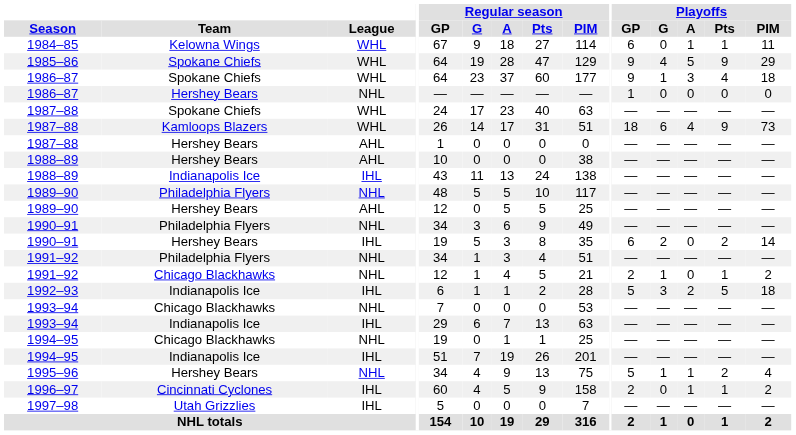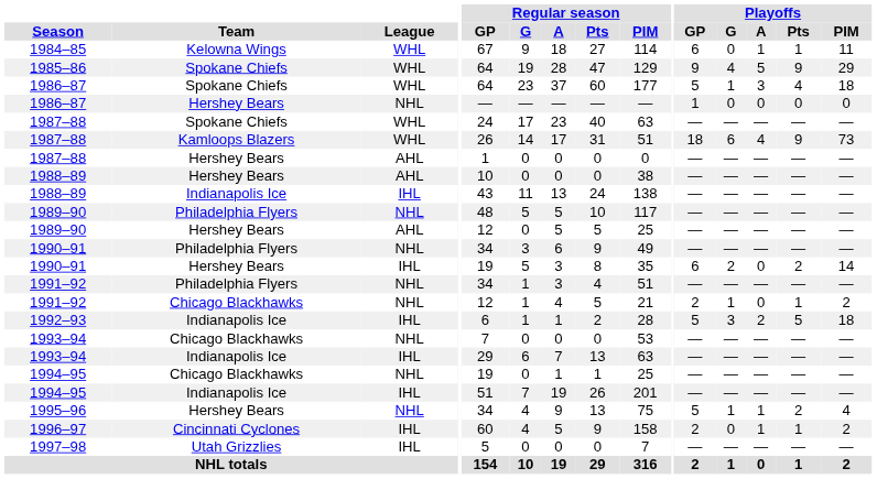 <table border="0" cellpadding="1" cellspacing="0" style="text-align:center; width:60em">
 <tr bgcolor="#e0e0e0">
 <th colspan="3" bgcolor="#ffffff"></th>
 <th rowspan="99" bgcolor="#ffffff"></th>
 <th colspan="5"><a href='#'>Regular season</a></th>
 <th rowspan="99" bgcolor="#ffffff"></th>
 <th colspan="5"><a href='#'>Playoffs</a></th>
 </tr>
 <tr bgcolor="#e0e0e0">
 <th><a href='#'>Season</a></th>
 <th>Team</th>
 <th>League</th>
 <th>GP</th>
 <th><a href='#'>G</a></th>
 <th><a href='#'>A</a></th>
 <th><a href='#'>Pts</a></th>
 <th><a href='#'>PIM</a></th>
 <th>GP</th>
 <th>G</th>
 <th>A</th>
 <th>Pts</th>
 <th>PIM</th>
 </tr>
 <tr>
 <td><a href='#'>1984–85</a></td>
 <td><a href='#'>Kelowna Wings</a></td>
 <td><a href='#'>WHL</a></td>
 <td>67</td>
 <td>9</td>
 <td>18</td>
 <td>27</td>
 <td>114</td>
 <td>6</td>
 <td>0</td>
 <td>1</td>
 <td>1</td>
 <td>11</td>
 </tr>
 <tr bgcolor="#f0f0f0">
 <td><a href='#'>1985–86</a></td>
 <td><a href='#'>Spokane Chiefs</a></td>
 <td>WHL</td>
 <td>64</td>
 <td>19</td>
 <td>28</td>
 <td>47</td>
 <td>129</td>
 <td>9</td>
 <td>4</td>
 <td>5</td>
 <td>9</td>
 <td>29</td>
 </tr>
 <tr>
 <td><a href='#'>1986–87</a></td>
 <td>Spokane Chiefs</td>
 <td>WHL</td>
 <td>64</td>
 <td>23</td>
 <td>37</td>
 <td>60</td>
 <td>177</td>
-<td>9</td>
+<td>5</td>
 <td>1</td>
 <td>3</td>
 <td>4</td>
 <td>18</td>
 </tr>
 <tr bgcolor="#f0f0f0">
 <td><a href='#'>1986–87</a></td>
 <td><a href='#'>Hershey Bears</a></td>
 <td>NHL</td>
 <td>—</td>
 <td>—</td>
 <td>—</td>
 <td>—</td>
 <td>—</td>
 <td>1</td>
 <td>0</td>
 <td>0</td>
 <td>0</td>
 <td>0</td>
 </tr>
 <tr>
 <td><a href='#'>1987–88</a></td>
 <td>Spokane Chiefs</td>
 <td>WHL</td>
 <td>24</td>
 <td>17</td>
 <td>23</td>
 <td>40</td>
 <td>63</td>
 <td>—</td>
 <td>—</td>
 <td>—</td>
 <td>—</td>
 <td>—</td>
 </tr>
 <tr bgcolor="#f0f0f0">
 <td><a href='#'>1987–88</a></td>
 <td><a href='#'>Kamloops Blazers</a></td>
 <td>WHL</td>
 <td>26</td>
 <td>14</td>
 <td>17</td>
 <td>31</td>
 <td>51</td>
 <td>18</td>
 <td>6</td>
 <td>4</td>
 <td>9</td>
 <td>73</td>
 </tr>
 <tr>
 <td><a href='#'>1987–88</a></td>
 <td>Hershey Bears</td>
 <td>AHL</td>
 <td>1</td>
 <td>0</td>
 <td>0</td>
 <td>0</td>
 <td>0</td>
 <td>—</td>
 <td>—</td>
 <td>—</td>
 <td>—</td>
 <td>—</td>
 </tr>
 <tr bgcolor="#f0f0f0">
 <td><a href='#'>1988–89</a></td>
 <td>Hershey Bears</td>
 <td>AHL</td>
 <td>10</td>
 <td>0</td>
 <td>0</td>
 <td>0</td>
 <td>38</td>
 <td>—</td>
 <td>—</td>
 <td>—</td>
 <td>—</td>
 <td>—</td>
 </tr>
 <tr>
 <td><a href='#'>1988–89</a></td>
 <td><a href='#'>Indianapolis Ice</a></td>
 <td><a href='#'>IHL</a></td>
 <td>43</td>
 <td>11</td>
 <td>13</td>
 <td>24</td>
 <td>138</td>
 <td>—</td>
 <td>—</td>
 <td>—</td>
 <td>—</td>
 <td>—</td>
 </tr>
 <tr bgcolor="#f0f0f0">
 <td><a href='#'>1989–90</a></td>
 <td><a href='#'>Philadelphia Flyers</a></td>
 <td><a href='#'>NHL</a></td>
 <td>48</td>
 <td>5</td>
 <td>5</td>
 <td>10</td>
 <td>117</td>
 <td>—</td>
 <td>—</td>
 <td>—</td>
 <td>—</td>
 <td>—</td>
 </tr>
 <tr>
 <td><a href='#'>1989–90</a></td>
 <td>Hershey Bears</td>
 <td>AHL</td>
 <td>12</td>
 <td>0</td>
 <td>5</td>
 <td>5</td>
 <td>25</td>
 <td>—</td>
 <td>—</td>
 <td>—</td>
 <td>—</td>
 <td>—</td>
 </tr>
 <tr bgcolor="#f0f0f0">
 <td><a href='#'>1990–91</a></td>
 <td>Philadelphia Flyers</td>
 <td>NHL</td>
 <td>34</td>
 <td>3</td>
 <td>6</td>
 <td>9</td>
 <td>49</td>
 <td>—</td>
 <td>—</td>
 <td>—</td>
 <td>—</td>
 <td>—</td>
 </tr>
 <tr>
 <td><a href='#'>1990–91</a></td>
 <td>Hershey Bears</td>
 <td>IHL</td>
 <td>19</td>
 <td>5</td>
 <td>3</td>
 <td>8</td>
 <td>35</td>
 <td>6</td>
 <td>2</td>
 <td>0</td>
 <td>2</td>
 <td>14</td>
 </tr>
 <tr bgcolor="#f0f0f0">
 <td><a href='#'>1991–92</a></td>
 <td>Philadelphia Flyers</td>
 <td>NHL</td>
 <td>34</td>
 <td>1</td>
 <td>3</td>
 <td>4</td>
 <td>51</td>
 <td>—</td>
 <td>—</td>
 <td>—</td>
 <td>—</td>
 <td>—</td>
 </tr>
 <tr>
 <td><a href='#'>1991–92</a></td>
 <td><a href='#'>Chicago Blackhawks</a></td>
 <td>NHL</td>
 <td>12</td>
 <td>1</td>
 <td>4</td>
 <td>5</td>
 <td>21</td>
 <td>2</td>
 <td>1</td>
 <td>0</td>
 <td>1</td>
 <td>2</td>
 </tr>
 <tr bgcolor="#f0f0f0">
 <td><a href='#'>1992–93</a></td>
 <td>Indianapolis Ice</td>
 <td>IHL</td>
 <td>6</td>
 <td>1</td>
 <td>1</td>
 <td>2</td>
 <td>28</td>
 <td>5</td>
 <td>3</td>
 <td>2</td>
 <td>5</td>
 <td>18</td>
 </tr>
 <tr>
 <td><a href='#'>1993–94</a></td>
 <td>Chicago Blackhawks</td>
 <td>NHL</td>
 <td>7</td>
 <td>0</td>
 <td>0</td>
 <td>0</td>
 <td>53</td>
 <td>—</td>
 <td>—</td>
 <td>—</td>
 <td>—</td>
 <td>—</td>
 </tr>
 <tr bgcolor="#f0f0f0">
 <td><a href='#'>1993–94</a></td>
 <td>Indianapolis Ice</td>
 <td>IHL</td>
 <td>29</td>
 <td>6</td>
 <td>7</td>
 <td>13</td>
 <td>63</td>
 <td>—</td>
 <td>—</td>
 <td>—</td>
 <td>—</td>
 <td>—</td>
 </tr>
 <tr>
 <td><a href='#'>1994–95</a></td>
 <td>Chicago Blackhawks</td>
 <td>NHL</td>
 <td>19</td>
 <td>0</td>
 <td>1</td>
 <td>1</td>
 <td>25</td>
 <td>—</td>
 <td>—</td>
 <td>—</td>
 <td>—</td>
 <td>—</td>
 </tr>
 <tr bgcolor="#f0f0f0">
 <td><a href='#'>1994–95</a></td>
 <td>Indianapolis Ice</td>
 <td>IHL</td>
 <td>51</td>
 <td>7</td>
 <td>19</td>
 <td>26</td>
 <td>201</td>
 <td>—</td>
 <td>—</td>
 <td>—</td>
 <td>—</td>
 <td>—</td>
 </tr>
 <tr>
 <td><a href='#'>1995–96</a></td>
 <td>Hershey Bears</td>
 <td><a href='#'>NHL</a></td>
 <td>34</td>
 <td>4</td>
 <td>9</td>
 <td>13</td>
 <td>75</td>
 <td>5</td>
 <td>1</td>
 <td>1</td>
 <td>2</td>
 <td>4</td>
 </tr>
 <tr bgcolor="#f0f0f0">
 <td><a href='#'>1996–97</a></td>
 <td><a href='#'>Cincinnati Cyclones</a></td>
 <td>IHL</td>
 <td>60</td>
 <td>4</td>
 <td>5</td>
 <td>9</td>
 <td>158</td>
 <td>2</td>
 <td>0</td>
 <td>1</td>
 <td>1</td>
 <td>2</td>
 </tr>
 <tr>
 <td><a href='#'>1997–98</a></td>
 <td><a href='#'>Utah Grizzlies</a></td>
 <td>IHL</td>
 <td>5</td>
 <td>0</td>
 <td>0</td>
 <td>0</td>
 <td>7</td>
 <td>—</td>
 <td>—</td>
 <td>—</td>
 <td>—</td>
 <td>—</td>
 </tr>
 <tr>
 </tr>
 <tr ALIGN="center" bgcolor="#e0e0e0">
 <th colspan="3">NHL totals</th>
 <th ALIGN="center">154</th>
 <th ALIGN="center">10</th>
 <th ALIGN="center">19</th>
 <th ALIGN="center">29</th>
 <th ALIGN="center">316</th>
 <th ALIGN="center">2</th>
 <th ALIGN="center">1</th>
 <th ALIGN="center">0</th>
 <th ALIGN="center">1</th>
 <th ALIGN="center">2</th>
 </tr>
 </table>
